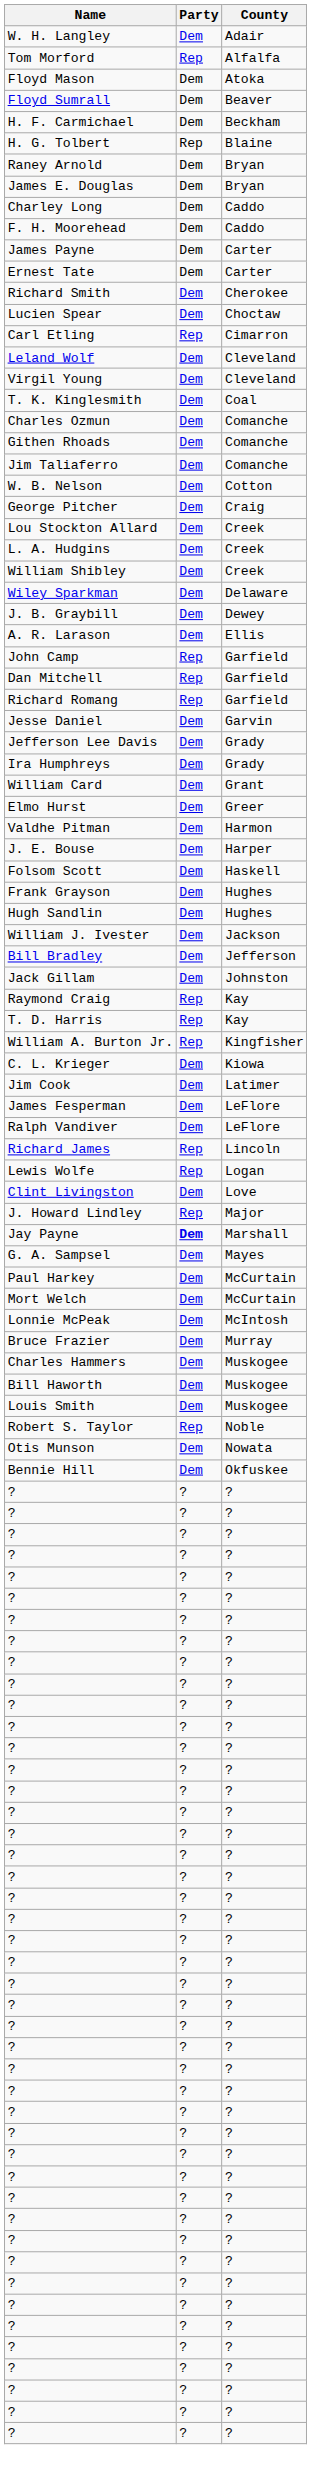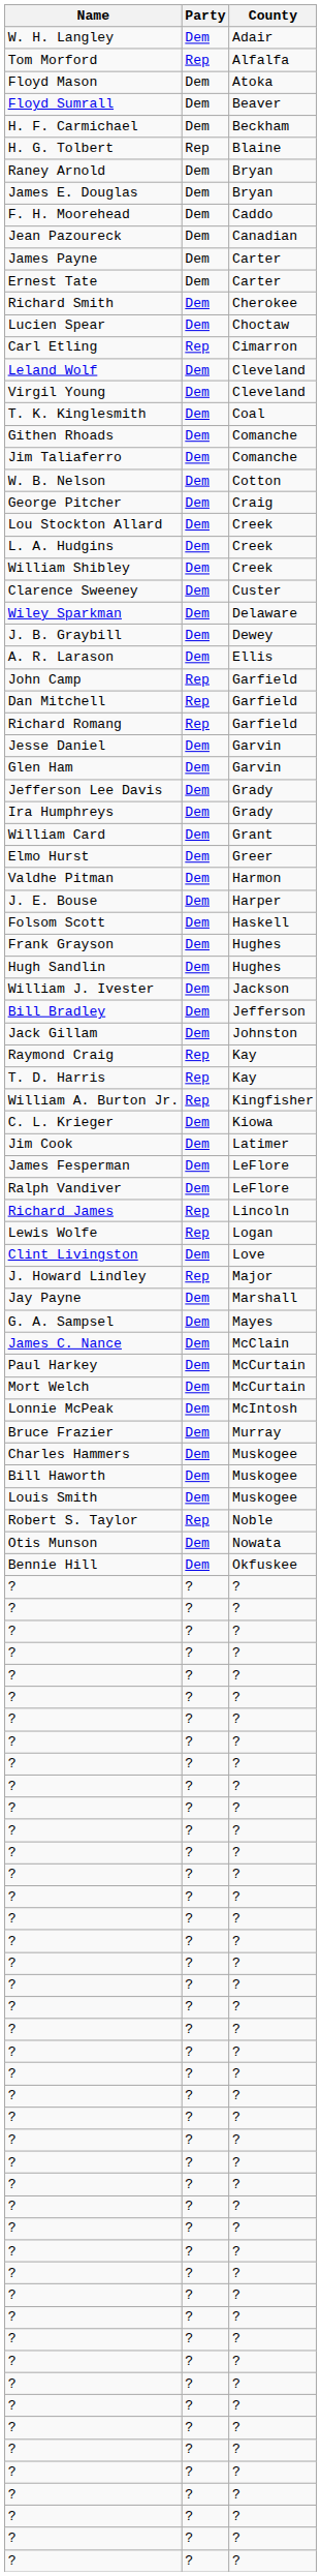 <table class="wikitable sortable">
 <tr>
 <th>Name</th>
 <th>Party</th>
 <th>County</th>
 </tr>
 <tr>
 <td>W. H. Langley</td>
 <td><a href='#'>Dem</a></td>
 <td>Adair</td>
 </tr>
 <tr>
 <td>Tom Morford</td>
 <td><a href='#'>Rep</a></td>
 <td>Alfalfa</td>
 </tr>
 <tr>
 <td>Floyd Mason</td>
 <td>Dem</td>
 <td>Atoka</td>
 </tr>
 <tr>
 <td><a href='#'>Floyd Sumrall</a></td>
 <td>Dem</td>
 <td>Beaver</td>
 </tr>
 <tr>
 <td>H. F. Carmichael</td>
 <td>Dem</td>
 <td>Beckham</td>
 </tr>
 <tr>
 <td>H. G. Tolbert</td>
 <td>Rep</td>
 <td>Blaine</td>
 </tr>
 <tr>
 <td>Raney Arnold</td>
 <td>Dem</td>
 <td>Bryan</td>
 </tr>
 <tr>
 <td>James E. Douglas</td>
 <td>Dem</td>
 <td>Bryan</td>
 </tr>
 <tr>
-<td>Charley Long</td>
+<td>F. H. Moorehead</td>
 <td>Dem</td>
 <td>Caddo</td>
 </tr>
 <tr>
-<td>F. H. Moorehead</td>
+<td>Jean Pazoureck</td>
 <td>Dem</td>
-<td>Caddo</td>
+<td>Canadian</td>
 </tr>
 <tr>
 <td>James Payne</td>
 <td>Dem</td>
 <td>Carter</td>
 </tr>
 <tr>
 <td>Ernest Tate</td>
 <td>Dem</td>
 <td>Carter</td>
 </tr>
 <tr>
 <td>Richard Smith</td>
 <td><a href='#'>Dem</a></td>
 <td>Cherokee</td>
 </tr>
 <tr>
 <td>Lucien Spear</td>
 <td><a href='#'>Dem</a></td>
 <td>Choctaw</td>
 </tr>
 <tr>
 <td>Carl Etling</td>
 <td><a href='#'>Rep</a></td>
 <td>Cimarron</td>
 </tr>
 <tr>
 <td><a href='#'>Leland Wolf</a></td>
 <td><a href='#'>Dem</a></td>
 <td>Cleveland</td>
 </tr>
 <tr>
 <td>Virgil Young</td>
 <td><a href='#'>Dem</a></td>
 <td>Cleveland</td>
 </tr>
 <tr>
 <td>T. K. Kinglesmith</td>
 <td><a href='#'>Dem</a></td>
 <td>Coal</td>
 </tr>
 <tr>
-<td>Charles Ozmun</td>
-<td><a href='#'>Dem</a></td>
-<td>Comanche</td>
-</tr>
-<tr>
 <td>Githen Rhoads</td>
 <td><a href='#'>Dem</a></td>
 <td>Comanche</td>
 </tr>
 <tr>
 <td>Jim Taliaferro</td>
 <td><a href='#'>Dem</a></td>
 <td>Comanche</td>
 </tr>
 <tr>
 <td>W. B. Nelson</td>
 <td><a href='#'>Dem</a></td>
 <td>Cotton</td>
 </tr>
 <tr>
 <td>George Pitcher</td>
 <td><a href='#'>Dem</a></td>
 <td>Craig</td>
 </tr>
 <tr>
 <td>Lou Stockton Allard</td>
 <td><a href='#'>Dem</a></td>
 <td>Creek</td>
 </tr>
 <tr>
 <td>L. A. Hudgins</td>
 <td><a href='#'>Dem</a></td>
 <td>Creek</td>
 </tr>
 <tr>
 <td>William Shibley</td>
 <td><a href='#'>Dem</a></td>
 <td>Creek</td>
 </tr>
 <tr>
+<td>Clarence Sweeney</td>
+<td><a href='#'>Dem</a></td>
+<td>Custer</td>
+</tr>
+<tr>
 <td><a href='#'>Wiley Sparkman</a></td>
 <td><a href='#'>Dem</a></td>
 <td>Delaware</td>
 </tr>
 <tr>
 <td>J. B. Graybill</td>
 <td><a href='#'>Dem</a></td>
 <td>Dewey</td>
 </tr>
 <tr>
 <td>A. R. Larason</td>
 <td><a href='#'>Dem</a></td>
 <td>Ellis</td>
 </tr>
 <tr>
 <td>John Camp</td>
 <td><a href='#'>Rep</a></td>
 <td>Garfield</td>
 </tr>
 <tr>
 <td>Dan Mitchell</td>
 <td><a href='#'>Rep</a></td>
 <td>Garfield</td>
 </tr>
 <tr>
 <td>Richard Romang</td>
 <td><a href='#'>Rep</a></td>
 <td>Garfield</td>
 </tr>
 <tr>
 <td>Jesse Daniel</td>
+<td><a href='#'>Dem</a></td>
+<td>Garvin</td>
+</tr>
+<tr>
+<td>Glen Ham</td>
 <td><a href='#'>Dem</a></td>
 <td>Garvin</td>
 </tr>
 <tr>
 <td>Jefferson Lee Davis</td>
 <td><a href='#'>Dem</a></td>
 <td>Grady</td>
 </tr>
 <tr>
 <td>Ira Humphreys</td>
 <td><a href='#'>Dem</a></td>
 <td>Grady</td>
 </tr>
 <tr>
 <td>William Card</td>
 <td><a href='#'>Dem</a></td>
 <td>Grant</td>
 </tr>
 <tr>
 <td>Elmo Hurst</td>
 <td><a href='#'>Dem</a></td>
 <td>Greer</td>
 </tr>
 <tr>
 <td>Valdhe Pitman</td>
 <td><a href='#'>Dem</a></td>
 <td>Harmon</td>
 </tr>
 <tr>
 <td>J. E. Bouse</td>
 <td><a href='#'>Dem</a></td>
 <td>Harper</td>
 </tr>
 <tr>
 <td>Folsom Scott</td>
 <td><a href='#'>Dem</a></td>
 <td>Haskell</td>
 </tr>
 <tr>
 <td>Frank Grayson</td>
 <td><a href='#'>Dem</a></td>
 <td>Hughes</td>
 </tr>
 <tr>
 <td>Hugh Sandlin</td>
 <td><a href='#'>Dem</a></td>
 <td>Hughes</td>
 </tr>
 <tr>
 <td>William J. Ivester</td>
 <td><a href='#'>Dem</a></td>
 <td>Jackson</td>
 </tr>
 <tr>
 <td><a href='#'>Bill Bradley</a></td>
 <td><a href='#'>Dem</a></td>
 <td>Jefferson</td>
 </tr>
 <tr>
 <td>Jack Gillam</td>
 <td><a href='#'>Dem</a></td>
 <td>Johnston</td>
 </tr>
 <tr>
 <td>Raymond Craig</td>
 <td><a href='#'>Rep</a></td>
 <td>Kay</td>
 </tr>
 <tr>
 <td>T. D. Harris</td>
 <td><a href='#'>Rep</a></td>
 <td>Kay</td>
 </tr>
 <tr>
 <td>William A. Burton Jr.</td>
 <td><a href='#'>Rep</a></td>
 <td>Kingfisher</td>
 </tr>
 <tr>
 <td>C. L. Krieger</td>
 <td><a href='#'>Dem</a></td>
 <td>Kiowa</td>
 </tr>
 <tr>
 <td>Jim Cook</td>
 <td><a href='#'>Dem</a></td>
 <td>Latimer</td>
 </tr>
 <tr>
 <td>James Fesperman</td>
 <td><a href='#'>Dem</a></td>
 <td>LeFlore</td>
 </tr>
 <tr>
 <td>Ralph Vandiver</td>
 <td><a href='#'>Dem</a></td>
 <td>LeFlore</td>
 </tr>
 <tr>
 <td><a href='#'>Richard James</a></td>
 <td><a href='#'>Rep</a></td>
 <td>Lincoln</td>
 </tr>
 <tr>
 <td>Lewis Wolfe</td>
 <td><a href='#'>Rep</a></td>
 <td>Logan</td>
 </tr>
 <tr>
 <td><a href='#'>Clint Livingston</a></td>
 <td><a href='#'>Dem</a></td>
 <td>Love</td>
 </tr>
 <tr>
 <td>J. Howard Lindley</td>
 <td><a href='#'>Rep</a></td>
 <td>Major</td>
 </tr>
 <tr>
 <td>Jay Payne</td>
-<td><strong><a href='#'>Dem</a></strong></td>
+<td><a href='#'>Dem</a></td>
 <td>Marshall</td>
 </tr>
 <tr>
 <td>G. A. Sampsel</td>
 <td><a href='#'>Dem</a></td>
 <td>Mayes</td>
+</tr>
+<tr>
+<td><a href='#'>James C. Nance</a></td>
+<td><a href='#'>Dem</a></td>
+<td>McClain</td>
 </tr>
 <tr>
 <td>Paul Harkey</td>
 <td><a href='#'>Dem</a></td>
 <td>McCurtain</td>
 </tr>
 <tr>
 <td>Mort Welch</td>
 <td><a href='#'>Dem</a></td>
 <td>McCurtain</td>
 </tr>
 <tr>
 <td>Lonnie McPeak</td>
 <td><a href='#'>Dem</a></td>
 <td>McIntosh</td>
 </tr>
 <tr>
 <td>Bruce Frazier</td>
 <td><a href='#'>Dem</a></td>
 <td>Murray</td>
 </tr>
 <tr>
 <td>Charles Hammers</td>
 <td><a href='#'>Dem</a></td>
 <td>Muskogee</td>
 </tr>
 <tr>
 <td>Bill Haworth</td>
 <td><a href='#'>Dem</a></td>
 <td>Muskogee</td>
 </tr>
 <tr>
 <td>Louis Smith</td>
 <td><a href='#'>Dem</a></td>
 <td>Muskogee</td>
 </tr>
 <tr>
 <td>Robert S. Taylor</td>
 <td><a href='#'>Rep</a></td>
 <td>Noble</td>
 </tr>
 <tr>
 <td>Otis Munson</td>
 <td><a href='#'>Dem</a></td>
 <td>Nowata</td>
 </tr>
 <tr>
 <td>Bennie Hill</td>
 <td><a href='#'>Dem</a></td>
 <td>Okfuskee</td>
 </tr>
 <tr>
 <td>?</td>
 <td>?</td>
 <td>?</td>
 </tr>
 <tr>
 <td>?</td>
 <td>?</td>
 <td>?</td>
 </tr>
 <tr>
 <td>?</td>
 <td>?</td>
 <td>?</td>
 </tr>
 <tr>
 <td>?</td>
 <td>?</td>
 <td>?</td>
 </tr>
 <tr>
 <td>?</td>
 <td>?</td>
 <td>?</td>
 </tr>
 <tr>
 <td>?</td>
 <td>?</td>
 <td>?</td>
 </tr>
 <tr>
 <td>?</td>
 <td>?</td>
 <td>?</td>
 </tr>
 <tr>
 <td>?</td>
 <td>?</td>
 <td>?</td>
 </tr>
 <tr>
 <td>?</td>
 <td>?</td>
 <td>?</td>
 </tr>
 <tr>
 <td>?</td>
 <td>?</td>
 <td>?</td>
 </tr>
 <tr>
 <td>?</td>
 <td>?</td>
 <td>?</td>
 </tr>
 <tr>
 <td>?</td>
 <td>?</td>
 <td>?</td>
 </tr>
 <tr>
 <td>?</td>
 <td>?</td>
 <td>?</td>
 </tr>
 <tr>
 <td>?</td>
 <td>?</td>
 <td>?</td>
 </tr>
 <tr>
 <td>?</td>
 <td>?</td>
 <td>?</td>
 </tr>
 <tr>
 <td>?</td>
 <td>?</td>
 <td>?</td>
 </tr>
 <tr>
 <td>?</td>
 <td>?</td>
 <td>?</td>
 </tr>
 <tr>
 <td>?</td>
 <td>?</td>
 <td>?</td>
 </tr>
 <tr>
 <td>?</td>
 <td>?</td>
 <td>?</td>
 </tr>
 <tr>
 <td>?</td>
 <td>?</td>
 <td>?</td>
 </tr>
 <tr>
 <td>?</td>
 <td>?</td>
 <td>?</td>
 </tr>
 <tr>
 <td>?</td>
 <td>?</td>
 <td>?</td>
 </tr>
 <tr>
 <td>?</td>
 <td>?</td>
 <td>?</td>
 </tr>
 <tr>
 <td>?</td>
 <td>?</td>
 <td>?</td>
 </tr>
 <tr>
 <td>?</td>
 <td>?</td>
 <td>?</td>
 </tr>
 <tr>
 <td>?</td>
 <td>?</td>
 <td>?</td>
 </tr>
 <tr>
 <td>?</td>
 <td>?</td>
 <td>?</td>
 </tr>
 <tr>
 <td>?</td>
 <td>?</td>
 <td>?</td>
 </tr>
 <tr>
 <td>?</td>
 <td>?</td>
 <td>?</td>
 </tr>
 <tr>
 <td>?</td>
 <td>?</td>
 <td>?</td>
 </tr>
 <tr>
 <td>?</td>
 <td>?</td>
 <td>?</td>
 </tr>
 <tr>
 <td>?</td>
 <td>?</td>
 <td>?</td>
 </tr>
 <tr>
 <td>?</td>
 <td>?</td>
 <td>?</td>
 </tr>
 <tr>
 <td>?</td>
 <td>?</td>
 <td>?</td>
 </tr>
 <tr>
 <td>?</td>
 <td>?</td>
 <td>?</td>
 </tr>
 <tr>
 <td>?</td>
 <td>?</td>
 <td>?</td>
 </tr>
 <tr>
 <td>?</td>
 <td>?</td>
 <td>?</td>
 </tr>
 <tr>
 <td>?</td>
 <td>?</td>
 <td>?</td>
 </tr>
 <tr>
 <td>?</td>
 <td>?</td>
 <td>?</td>
 </tr>
 <tr>
 <td>?</td>
 <td>?</td>
 <td>?</td>
 </tr>
 <tr>
 <td>?</td>
 <td>?</td>
 <td>?</td>
 </tr>
 <tr>
 <td>?</td>
 <td>?</td>
 <td>?</td>
 </tr>
 <tr>
 <td>?</td>
 <td>?</td>
 <td>?</td>
 </tr>
 <tr>
 <td>?</td>
 <td>?</td>
 <td>?</td>
 </tr>
 <tr>
 <td>?</td>
 <td>?</td>
 <td>?</td>
 </tr>
 </table>
